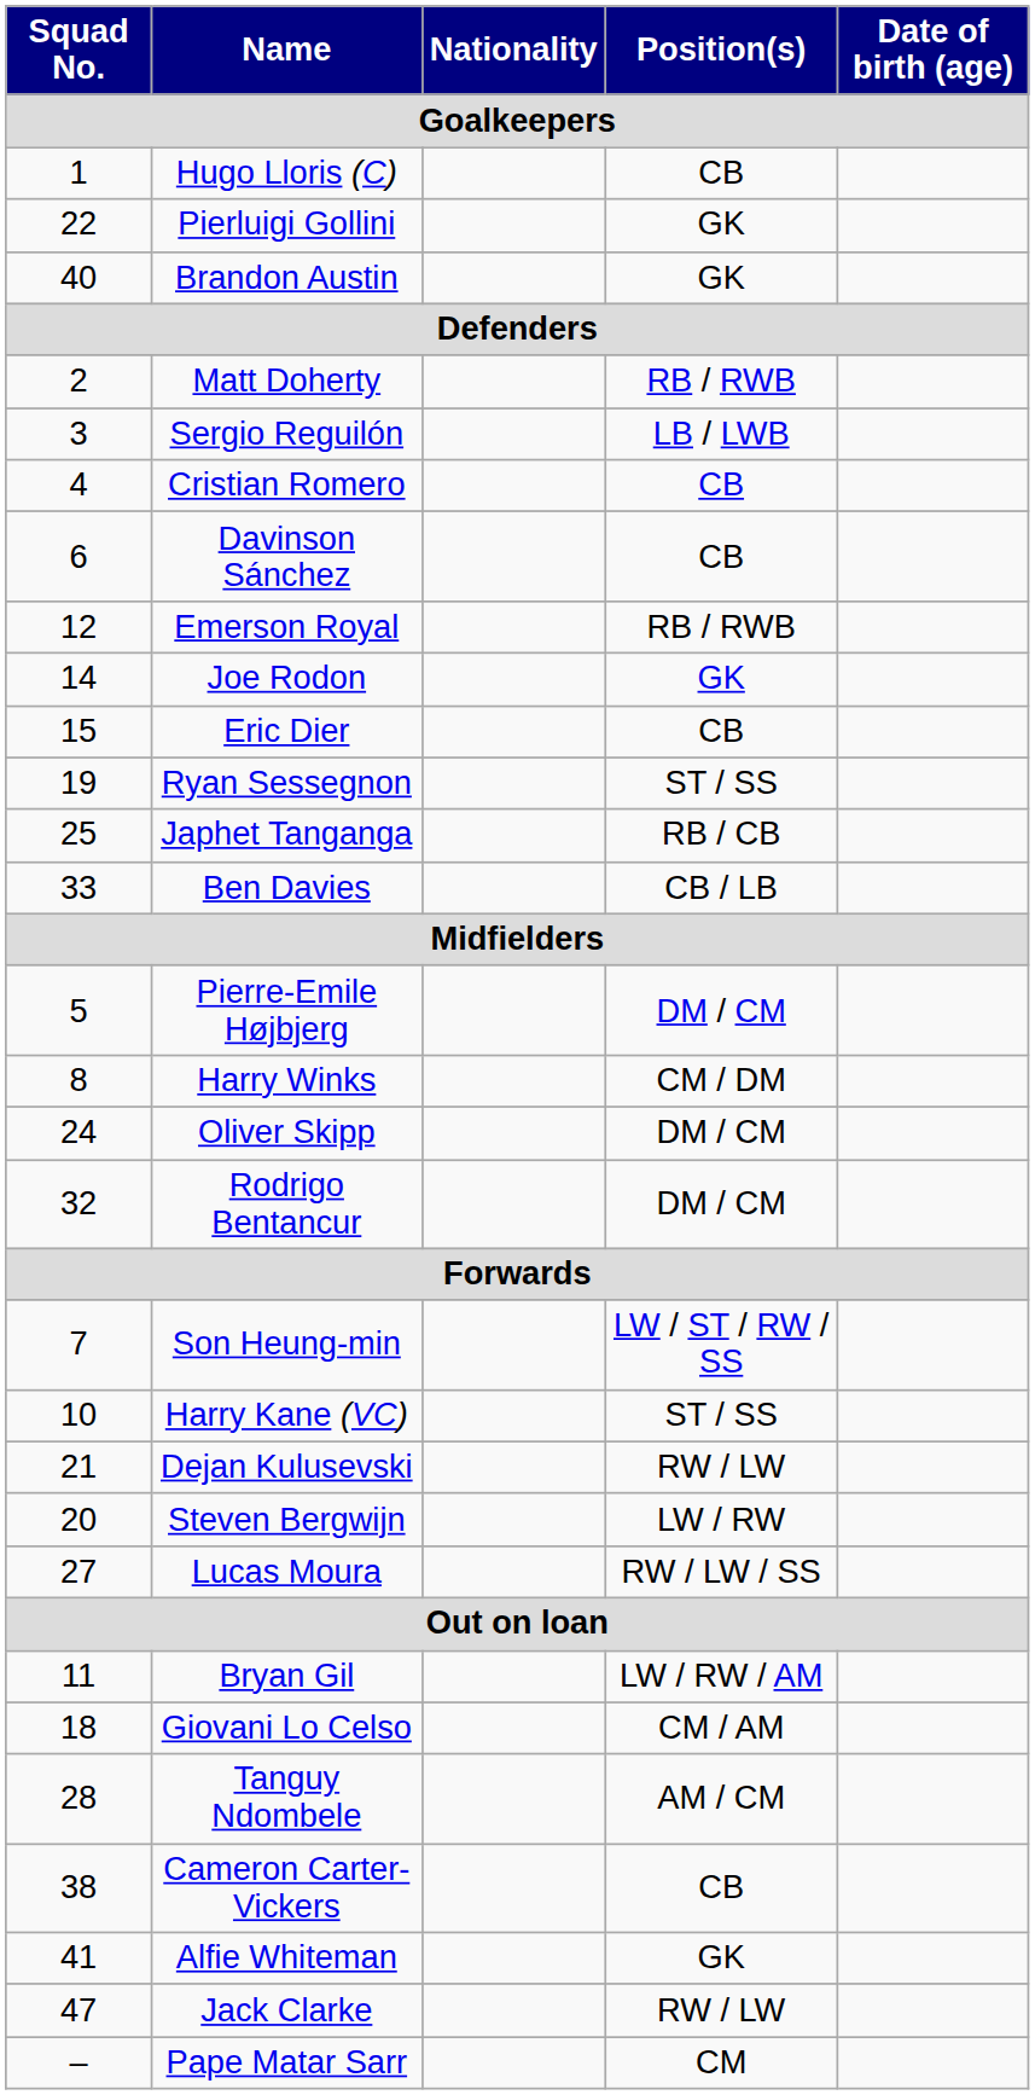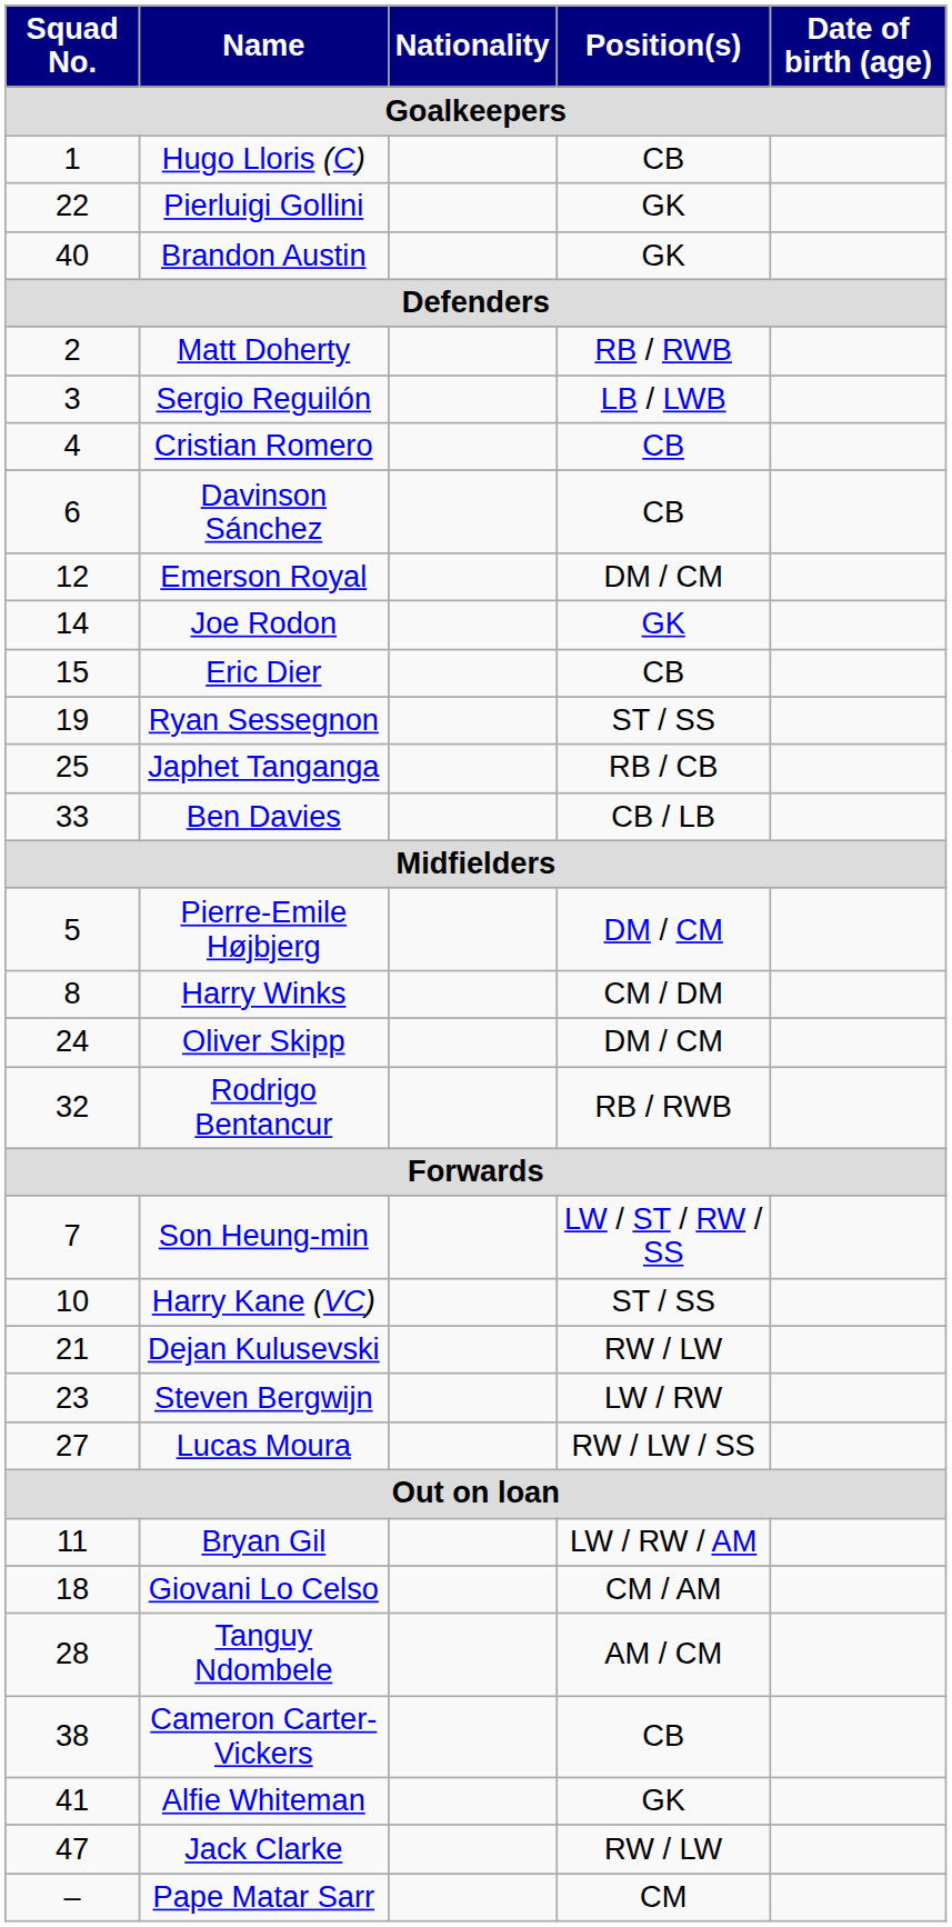 <table class="wikitable" style="text-align:center;width:80%">
 <tr>
 <th style="background:#000080; color:white; text-align:center;">Squad No.</th>
 <th style="background:#000080; color:white; text-align:center;">Name</th>
 <th style="background:#000080; color:white; text-align:center;">Nationality</th>
 <th style="background:#000080; color:white; text-align:center;">Position(s)</th>
 <th style="background:#000080; color:white; text-align:center;">Date of birth (age)</th>
 </tr>
 <tr>
 <th colspan="5" style="background:#dcdcdc; text-align:center;">Goalkeepers</th>
 </tr>
 <tr>
 <td>1</td>
 <td><a href='#'>Hugo Lloris</a> <em>(<a href='#'>C</a>)</em></td>
 <td></td>
 <td>CB</td>
 <td></td>
 </tr>
 <tr>
 <td>22</td>
 <td><a href='#'>Pierluigi Gollini</a></td>
 <td></td>
 <td>GK</td>
 <td></td>
 </tr>
 <tr>
 <td>40</td>
 <td><a href='#'>Brandon Austin</a></td>
 <td></td>
 <td>GK</td>
 <td></td>
 </tr>
 <tr>
 <th colspan="5" style="background:#dcdcdc; text-align:center;">Defenders</th>
 </tr>
 <tr>
 <td>2</td>
 <td><a href='#'>Matt Doherty</a></td>
 <td></td>
 <td><a href='#'>RB</a> / <a href='#'>RWB</a></td>
 <td></td>
 </tr>
 <tr>
 <td>3</td>
 <td><a href='#'>Sergio Reguilón</a></td>
 <td></td>
 <td><a href='#'>LB</a> / <a href='#'>LWB</a></td>
 <td></td>
 </tr>
 <tr>
 <td>4</td>
 <td><a href='#'>Cristian Romero</a></td>
 <td></td>
 <td><a href='#'>CB</a></td>
 <td></td>
 </tr>
 <tr>
 <td>6</td>
 <td><a href='#'>Davinson Sánchez</a></td>
 <td></td>
 <td>CB</td>
 <td></td>
 </tr>
 <tr>
 <td>12</td>
 <td><a href='#'>Emerson Royal</a></td>
 <td></td>
-<td>RB / RWB</td>
+<td>DM / CM</td>
 <td></td>
 </tr>
 <tr>
 <td>14</td>
 <td><a href='#'>Joe Rodon</a></td>
 <td></td>
 <td><a href='#'>GK</a></td>
 <td></td>
 </tr>
 <tr>
 <td>15</td>
 <td><a href='#'>Eric Dier</a></td>
 <td></td>
 <td>CB</td>
 <td></td>
 </tr>
 <tr>
 <td>19</td>
 <td><a href='#'>Ryan Sessegnon</a></td>
 <td></td>
 <td>ST / SS</td>
 <td></td>
 </tr>
 <tr>
 <td>25</td>
 <td><a href='#'>Japhet Tanganga</a></td>
 <td></td>
 <td>RB / CB</td>
 <td></td>
 </tr>
 <tr>
 <td>33</td>
 <td><a href='#'>Ben Davies</a></td>
 <td></td>
 <td>CB / LB</td>
 <td></td>
 </tr>
 <tr>
 <th colspan="5" style="background:#dcdcdc; text-align:center;">Midfielders</th>
 </tr>
 <tr>
 <td>5</td>
 <td><a href='#'>Pierre-Emile Højbjerg</a></td>
 <td></td>
 <td><a href='#'>DM</a> / <a href='#'>CM</a></td>
 <td></td>
 </tr>
 <tr>
 <td>8</td>
 <td><a href='#'>Harry Winks</a></td>
 <td></td>
 <td>CM / DM</td>
 <td></td>
 </tr>
 <tr>
 <td>24</td>
 <td><a href='#'>Oliver Skipp</a></td>
 <td></td>
 <td>DM / CM</td>
 <td></td>
 </tr>
 <tr>
 <td>32</td>
 <td><a href='#'>Rodrigo Bentancur</a></td>
 <td></td>
-<td>DM / CM</td>
+<td>RB / RWB</td>
 <td></td>
 </tr>
 <tr>
 <th colspan="5" style="background:#dcdcdc; text-align:center;">Forwards</th>
 </tr>
 <tr>
 <td>7</td>
 <td><a href='#'>Son Heung-min</a></td>
 <td></td>
 <td><a href='#'>LW</a> / <a href='#'>ST</a> / <a href='#'>RW</a> / <a href='#'>SS</a></td>
 <td></td>
 </tr>
 <tr>
 <td>10</td>
 <td><a href='#'>Harry Kane</a> <em>(<a href='#'>VC</a>)</em></td>
 <td></td>
 <td>ST / SS</td>
 <td></td>
 </tr>
 <tr>
 <td>21</td>
 <td><a href='#'>Dejan Kulusevski</a></td>
 <td></td>
 <td>RW / LW</td>
 <td></td>
 </tr>
 <tr>
-<td>20</td>
+<td>23</td>
 <td><a href='#'>Steven Bergwijn</a></td>
 <td></td>
 <td>LW / RW</td>
 <td></td>
 </tr>
 <tr>
 <td>27</td>
 <td><a href='#'>Lucas Moura</a></td>
 <td></td>
 <td>RW / LW / SS</td>
 <td></td>
 </tr>
 <tr>
 <th colspan="5" style="background:#dcdcdc; text-align:center;">Out on loan</th>
 </tr>
 <tr>
 <td>11</td>
 <td><a href='#'>Bryan Gil</a></td>
 <td></td>
 <td>LW / RW / <a href='#'>AM</a></td>
 <td></td>
 </tr>
 <tr>
 <td>18</td>
 <td><a href='#'>Giovani Lo Celso</a></td>
 <td></td>
 <td>CM / AM</td>
 <td></td>
 </tr>
 <tr>
 <td>28</td>
 <td><a href='#'>Tanguy Ndombele</a></td>
 <td></td>
 <td>AM / CM</td>
 <td></td>
 </tr>
 <tr>
 <td>38</td>
 <td><a href='#'>Cameron Carter-Vickers</a></td>
 <td></td>
 <td>CB</td>
 <td></td>
 </tr>
 <tr>
 <td>41</td>
 <td><a href='#'>Alfie Whiteman</a></td>
 <td></td>
 <td>GK</td>
 <td></td>
 </tr>
 <tr>
 <td>47</td>
 <td><a href='#'>Jack Clarke</a></td>
 <td></td>
 <td>RW / LW</td>
 <td></td>
 </tr>
 <tr>
 <td>–</td>
 <td><a href='#'>Pape Matar Sarr</a></td>
 <td></td>
 <td>CM</td>
 <td></td>
 </tr>
 </table>
